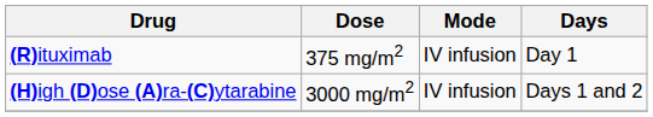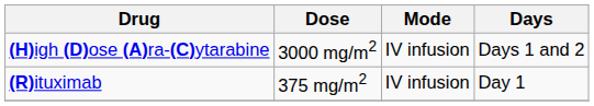 <table class="wikitable">
 <tr>
 <th>Drug</th>
 <th>Dose</th>
 <th>Mode</th>
 <th>Days</th>
 </tr>
 <tr>
+<td><a href='#'><strong>(H)</strong>igh <strong>(D)</strong>ose <strong>(A)</strong>ra-<strong>(C)</strong>ytarabine</a></td>
+<td>3000 mg/m<sup>2</sup></td>
+<td>IV infusion</td>
+<td>Days 1 and 2</td>
+</tr>
+<tr>
 <td><a href='#'><strong>(R)</strong>ituximab</a></td>
 <td>375 mg/m<sup>2</sup></td>
 <td>IV infusion</td>
 <td>Day 1</td>
 </tr>
 <tr>
-<td><a href='#'><strong>(H)</strong>igh <strong>(D)</strong>ose <strong>(A)</strong>ra-<strong>(C)</strong>ytarabine</a></td>
-<td>3000 mg/m<sup>2</sup></td>
-<td>IV infusion</td>
-<td>Days 1 and 2</td>
-</tr>
-<tr>
 </tr>
 </table>
